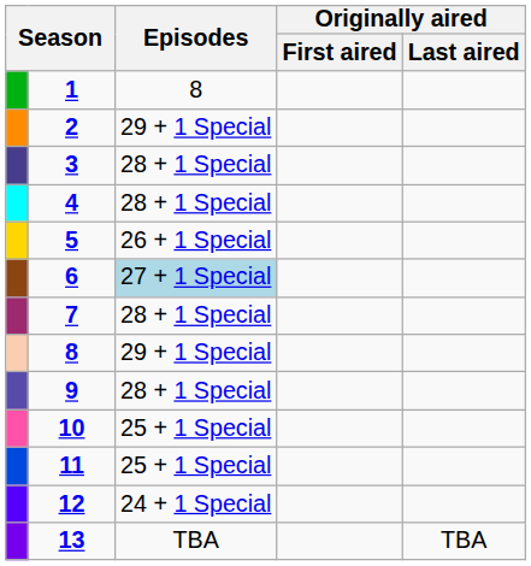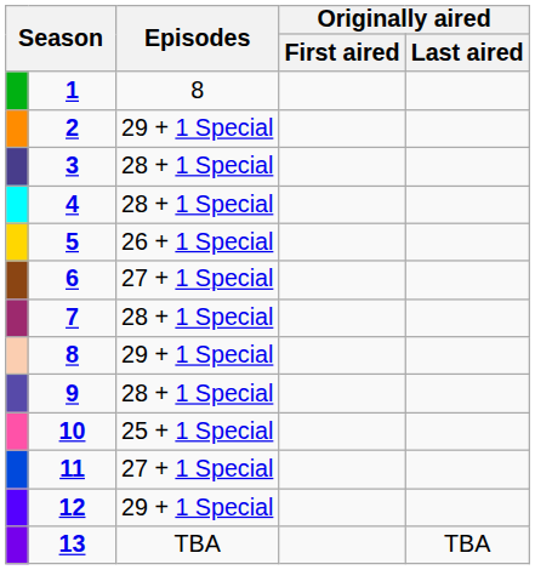 <table class="wikitable" style="text-align: center;">
 <tr>
 <th style="padding: 0 8px;" rowspan="2" colspan="2">Season</th>
 <th style="padding: 0 8px;" rowspan="2">Episodes</th>
 <th style="padding: 0 8px;" colspan="2">Originally aired</th>
 </tr>
 <tr>
 <th>First aired</th>
 <th>Last aired</th>
 </tr>
 <tr>
 <td style="background:#00B112; width:8px;"></td>
 <td><strong><a href='#'>1</a></strong></td>
 <td>8</td>
 <td></td>
 <td></td>
 </tr>
 <tr>
 <td style="background:#FF8C00; width:8px;"></td>
 <td><strong><a href='#'>2</a></strong></td>
 <td>29 + <a href='#'>1 Special</a></td>
 <td></td>
 <td></td>
 </tr>
 <tr>
 <td style="background:#483D8B; width:8px;"></td>
 <td><strong><a href='#'>3</a></strong></td>
 <td>28 + <a href='#'>1 Special</a></td>
 <td></td>
 <td></td>
 </tr>
 <tr>
 <td style="background:#0ff; width:8px;"></td>
 <td><strong><a href='#'>4</a></strong></td>
 <td>28 + <a href='#'>1 Special</a></td>
 <td></td>
 <td></td>
 </tr>
 <tr>
 <td style="background:#FFD700; width:8px;"></td>
 <td><strong><a href='#'>5</a></strong></td>
 <td>26 + <a href='#'>1 Special</a></td>
 <td></td>
 <td></td>
 </tr>
 <tr>
 <td style="background:#8B4513; width:8px;"></td>
 <td><strong><a href='#'>6</a></strong></td>
-<td style="background: lightblue;">27 + <a href='#'>1 Special</a></td>
+<td>27 + <a href='#'>1 Special</a></td>
 <td></td>
 <td></td>
 </tr>
 <tr>
 <td style="background:#9D296E; width:8px;"></td>
 <td><strong><a href='#'>7</a></strong></td>
 <td>28 + <a href='#'>1 Special</a></td>
 <td></td>
 <td></td>
 </tr>
 <tr>
 <td style="background:#FBCEB1; width:8px;"></td>
 <td><strong><a href='#'>8</a></strong></td>
 <td>29 + <a href='#'>1 Special</a></td>
 <td></td>
 <td></td>
 </tr>
 <tr>
 <td style="background:#574AA9; width:8px;"></td>
 <td><strong><a href='#'>9</a></strong></td>
 <td>28 + <a href='#'>1 Special</a></td>
 <td></td>
 <td></td>
 </tr>
 <tr>
 <td style="background:#FF52A8; width:8px;"></td>
 <td><strong><a href='#'>10</a></strong></td>
 <td>25 + <a href='#'>1 Special</a></td>
 <td></td>
 <td></td>
 </tr>
 <tr>
 <td style="background:#0049DC; width:8px;"></td>
 <td><strong><a href='#'>11</a></strong></td>
-<td>25 + <a href='#'>1 Special</a></td>
+<td>27 + <a href='#'>1 Special</a></td>
 <td></td>
 <td></td>
 </tr>
 <tr>
 <td style="background:#5500FF; width:8px;"></td>
 <td><strong><a href='#'>12</a></strong></td>
-<td>24 + <a href='#'>1 Special</a></td>
+<td>29 + <a href='#'>1 Special</a></td>
 <td></td>
 <td></td>
 </tr>
 <tr>
 <td style="background:#7600EC; width:8px;"></td>
 <td><strong><a href='#'>13</a></strong></td>
 <td>TBA</td>
 <td></td>
 <td>TBA</td>
 </tr>
 </table>
